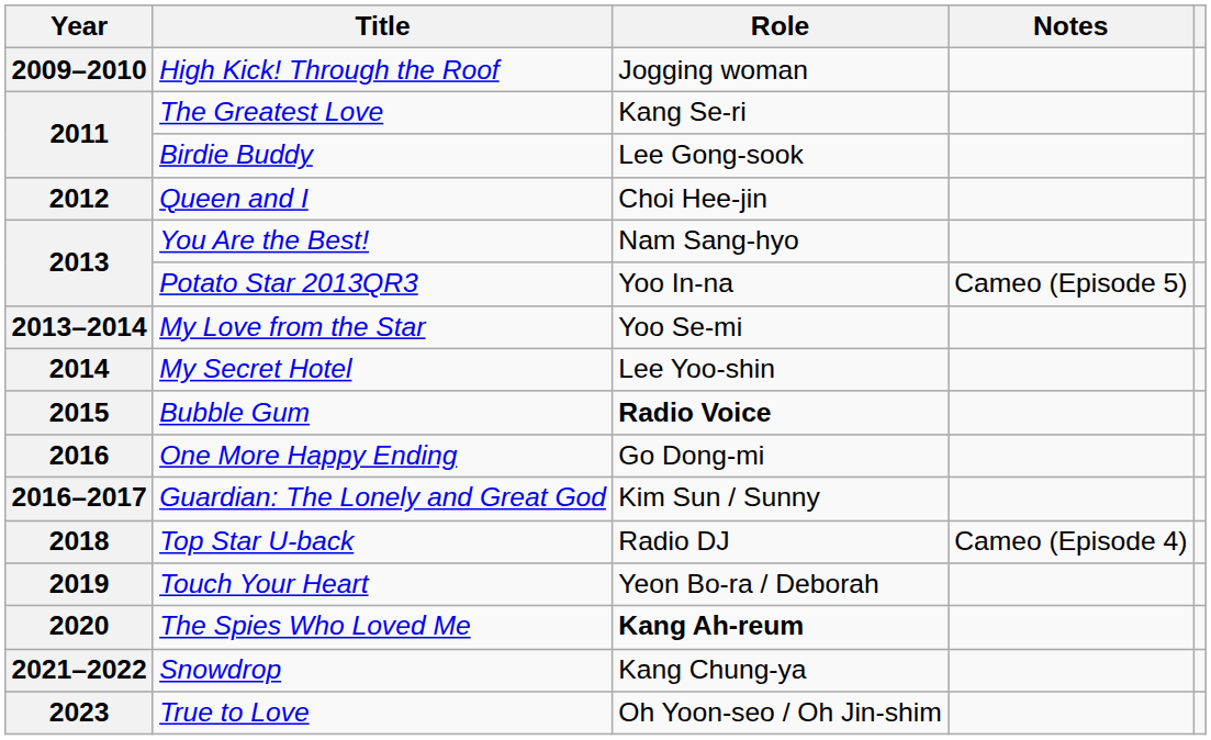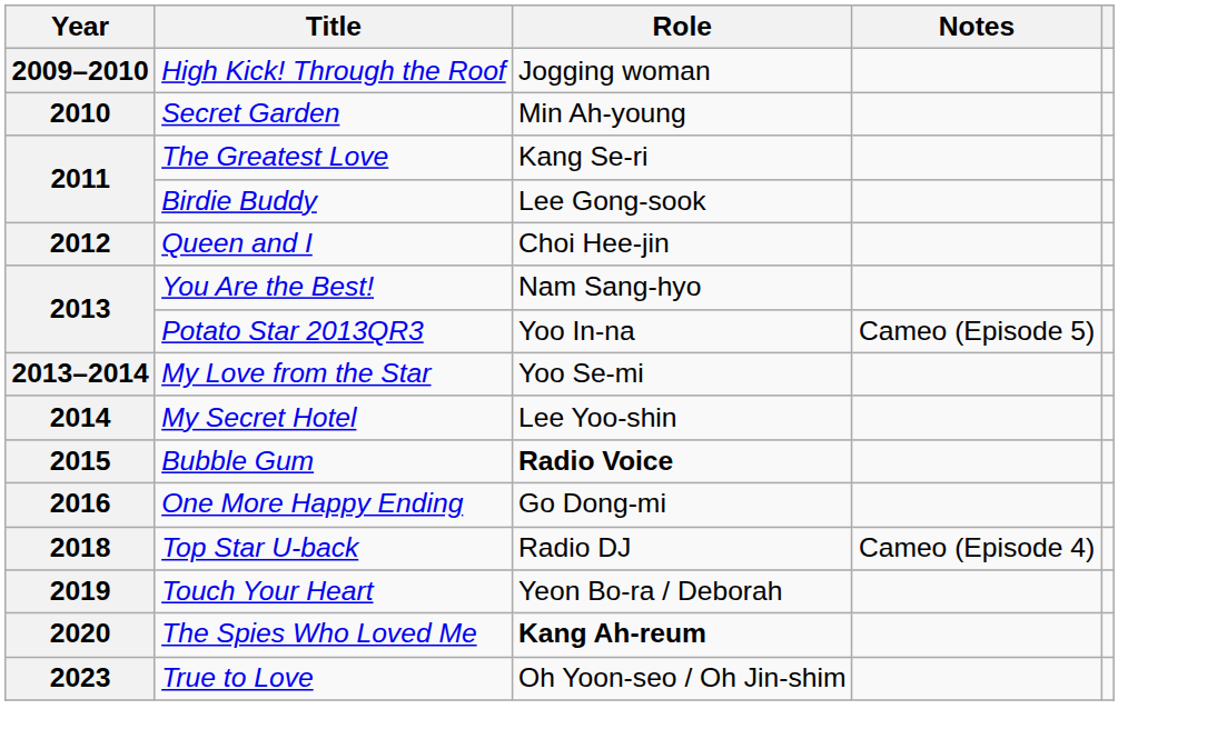 <table class="wikitable plainrowheaders sortable">
 <tr>
 <th scope="col">Year</th>
 <th scope="col">Title</th>
 <th scope="col">Role</th>
 <th scope="col">Notes</th>
 <th scope="col" class="unsortable"></th>
 </tr>
 <tr>
 <th scope="row">2009–2010</th>
 <td><em><a href='#'>High Kick! Through the Roof</a></em></td>
 <td>Jogging woman</td>
+<td></td>
+<td style="text-align:center"></td>
+</tr>
+<tr>
+<th scope="row">2010</th>
+<td><em><a href='#'>Secret Garden</a></em></td>
+<td>Min Ah-young</td>
 <td></td>
 <td style="text-align:center"></td>
 </tr>
 <tr>
 <th scope="row" rowspan="2">2011</th>
 <td><em><a href='#'>The Greatest Love</a></em></td>
 <td>Kang Se-ri</td>
 <td></td>
 <td style="text-align:center"></td>
 </tr>
 <tr>
 <td><em><a href='#'>Birdie Buddy</a></em></td>
 <td>Lee Gong-sook</td>
 <td></td>
 <td style="text-align:center"></td>
 </tr>
 <tr>
 <th scope="row">2012</th>
 <td><em><a href='#'>Queen and I</a></em></td>
 <td>Choi Hee-jin</td>
 <td></td>
 <td style="text-align:center"></td>
 </tr>
 <tr>
 <th scope="row" rowspan="2">2013</th>
 <td><em><a href='#'>You Are the Best!</a></em></td>
 <td>Nam Sang-hyo</td>
 <td></td>
 <td style="text-align:center"></td>
 </tr>
 <tr>
 <td><em><a href='#'>Potato Star 2013QR3</a></em></td>
 <td>Yoo In-na</td>
 <td>Cameo (Episode 5)</td>
 <td style="text-align:center"></td>
 </tr>
 <tr>
 <th scope="row">2013–2014</th>
 <td><em><a href='#'>My Love from the Star</a></em></td>
 <td>Yoo Se-mi</td>
 <td></td>
 <td style="text-align:center"></td>
 </tr>
 <tr>
 <th scope="row">2014</th>
 <td><em><a href='#'>My Secret Hotel</a></em></td>
 <td>Lee Yoo-shin</td>
 <td></td>
 <td style="text-align:center"></td>
 </tr>
 <tr>
 <th scope="row">2015</th>
 <td><em><a href='#'>Bubble Gum</a></em></td>
 <td><strong>Radio Voice</strong></td>
 <td></td>
 <td style="text-align:center"></td>
 </tr>
 <tr>
 <th scope="row">2016</th>
 <td><em><a href='#'>One More Happy Ending</a></em></td>
 <td>Go Dong-mi</td>
 <td></td>
 <td style="text-align:center"></td>
 </tr>
 <tr>
-<th scope="row">2016–2017</th>
-<td><em><a href='#'>Guardian: The Lonely and Great God</a></em></td>
-<td>Kim Sun / Sunny</td>
-<td></td>
-<td style="text-align:center"></td>
-</tr>
-<tr>
 <th scope="row" rowspan="1">2018</th>
 <td><em><a href='#'>Top Star U-back</a></em></td>
 <td>Radio DJ</td>
 <td>Cameo (Episode 4)</td>
 <td style="text-align:center"></td>
 </tr>
 <tr>
 <th scope="row">2019</th>
 <td><em><a href='#'>Touch Your Heart</a></em></td>
 <td>Yeon Bo-ra / Deborah</td>
 <td></td>
 <td style="text-align:center"></td>
 </tr>
 <tr>
 <th scope="row">2020</th>
 <td><em><a href='#'>The Spies Who Loved Me</a></em></td>
 <td><strong>Kang Ah-reum</strong></td>
 <td></td>
 <td style="text-align:center"></td>
 </tr>
 <tr>
-<th scope="row">2021–2022</th>
-<td><em><a href='#'>Snowdrop</a></em></td>
-<td>Kang Chung-ya</td>
-<td></td>
-<td style="text-align:center"></td>
-</tr>
-<tr>
 <th scope="row">2023</th>
 <td><em><a href='#'>True to Love</a></em></td>
 <td>Oh Yoon-seo / Oh Jin-shim</td>
 <td></td>
 <td style="text-align:center"></td>
 </tr>
 </table>
